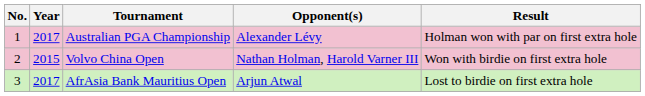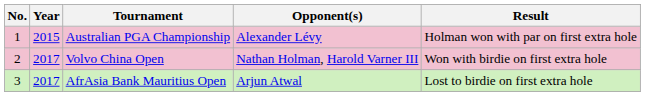 <table class="wikitable" style="font-size:95%;">
 <tr>
 <th>No.</th>
 <th>Year</th>
 <th>Tournament</th>
 <th>Opponent(s)</th>
 <th>Result</th>
 </tr>
 <tr style="background:#F2C1D1;">
 <td align=center>1</td>
-<td><a href='#'>2017</a></td>
+<td><a href='#'>2015</a></td>
 <td><a href='#'>Australian PGA Championship</a></td>
 <td> <a href='#'>Alexander Lévy</a></td>
 <td>Holman won with par on first extra hole</td>
 </tr>
 <tr style="background:#F2C1D1;">
 <td align=center>2</td>
-<td><a href='#'>2015</a></td>
+<td><a href='#'>2017</a></td>
 <td><a href='#'>Volvo China Open</a></td>
 <td> <a href='#'>Nathan Holman</a>,  <a href='#'>Harold Varner III</a></td>
 <td>Won with birdie on first extra hole</td>
 </tr>
 <tr style="background:#D0F0C0;">
 <td align=center>3</td>
 <td><a href='#'>2017</a></td>
 <td><a href='#'>AfrAsia Bank Mauritius Open</a></td>
 <td> <a href='#'>Arjun Atwal</a></td>
 <td>Lost to birdie on first extra hole</td>
 </tr>
 </table>
